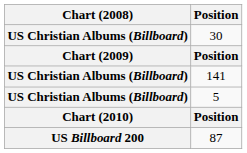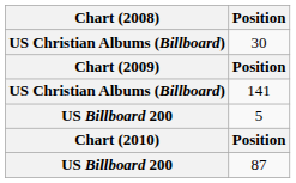 <table class="wikitable plainrowheaders" style="text-align:center">
 <tr>
 <th scope="col">Chart (2008)</th>
 <th scope="col">Position</th>
 </tr>
 <tr>
 <th scope="row">US Christian Albums (<em>Billboard</em>)</th>
 <td>30</td>
 </tr>
 <tr>
 <th scope="col">Chart (2009)</th>
 <th scope="col">Position</th>
 </tr>
 <tr>
 <th scope="row">US Christian Albums (<em>Billboard</em>)</th>
 <td>141</td>
 </tr>
 <tr>
-<th scope="row">US Christian Albums (<em>Billboard</em>)</th>
+<th scope="row">US <em>Billboard</em> 200</th>
 <td>5</td>
 </tr>
 <tr>
 <th scope="col">Chart (2010)</th>
 <th scope="col">Position</th>
 </tr>
 <tr>
 <th scope="row">US <em>Billboard</em> 200</th>
 <td>87</td>
 </tr>
 </table>
